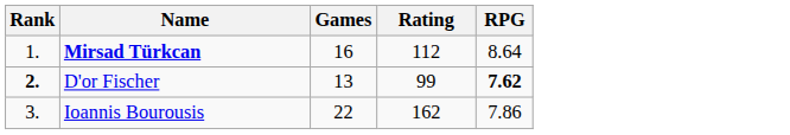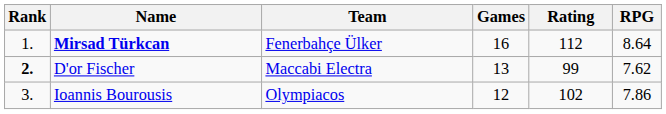 <table class="wikitable sortable" style="text-align: center;">
 <tr>
 <th>Rank</th>
 <th width=200>Name</th>
+<th width=200>Team</th>
 <th>Games</th>
 <th width=75>Rating</th>
 <th width=40>RPG</th>
 </tr>
 <tr>
 <td>1.</td>
 <td align="left"> <strong><a href='#'>Mirsad Türkcan</a></strong></td>
+<td align="left"> <a href='#'>Fenerbahçe Ülker</a></td>
 <td>16</td>
 <td>112</td>
 <td>8.64</td>
 </tr>
 <tr>
 <td><strong>2.</strong></td>
 <td align="left"> <a href='#'>D'or Fischer</a></td>
+<td align="left"> <a href='#'>Maccabi Electra</a></td>
 <td>13</td>
 <td>99</td>
-<td><strong>7.62</strong></td>
+<td>7.62</td>
 </tr>
 <tr>
 <td>3.</td>
 <td align="left"> <a href='#'>Ioannis Bourousis</a></td>
-<td>22</td>
-<td>162</td>
+<td align="left"> <a href='#'>Olympiacos</a></td>
+<td>12</td>
+<td>102</td>
 <td>7.86</td>
 </tr>
 </table>
